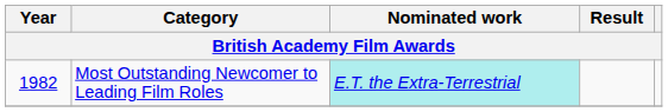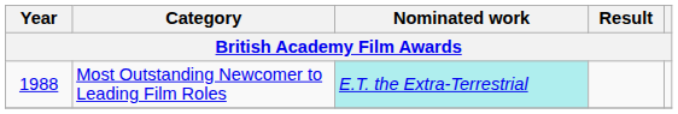 <table class=wikitable>
 <tr>
 <th scope="col" style="width:5em;">Year</th>
 <th scope="col" style="width:28em;">Category</th>
 <th scope="col" style="width:27em;">Nominated work</th>
 <th scope="col" style="width:5em;">Result</th>
 <th></th>
 </tr>
 <tr>
 <th colspan=5><a href='#'>British Academy Film Awards</a></th>
 </tr>
 <tr>
-<td style="text-align:center;"><a href='#'>1982</a></td>
+<td style="text-align:center;"><a href='#'>1988</a></td>
 <td><a href='#'>Most Outstanding Newcomer to Leading Film Roles</a></td>
 <td style="background: paleturquoise;"><em><a href='#'>E.T. the Extra-Terrestrial</a></em></td>
 <td></td>
 <td style="text-align:center;"></td>
 </tr>
 <tr>
 </tr>
 </table>
